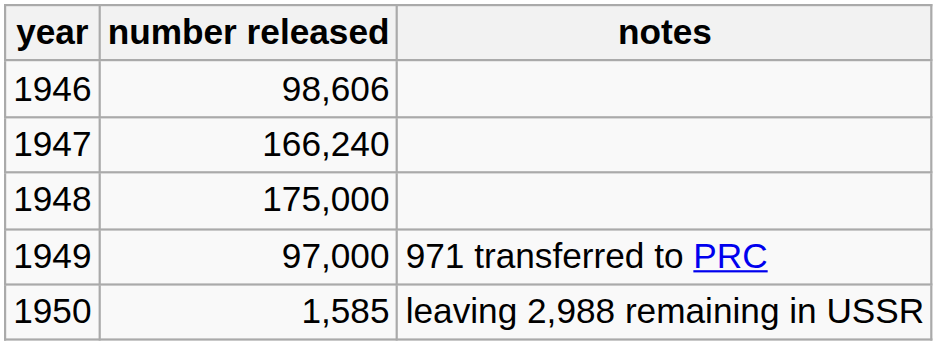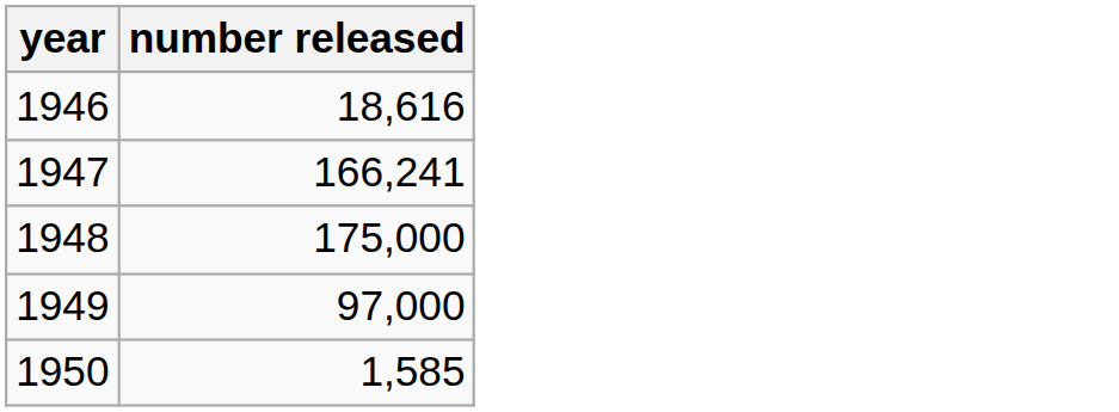 <table class="wikitable">
 <tr>
 <th>year</th>
 <th>number released</th>
-<th>notes</th>
 </tr>
 <tr>
 <td>1946</td>
-<td align=right>98,606</td>
-<td></td>
+<td align=right>18,616</td>
 </tr>
 <tr>
 <td>1947</td>
-<td align=right>166,240</td>
-<td></td>
+<td align=right>166,241</td>
 </tr>
 <tr>
 <td>1948</td>
 <td align=right>175,000</td>
-<td></td>
 </tr>
 <tr>
 <td>1949</td>
 <td align=right>97,000</td>
-<td>971 transferred to <a href='#'>PRC</a></td>
 </tr>
 <tr>
 <td>1950</td>
 <td align=right>1,585</td>
-<td>leaving 2,988 remaining in USSR</td>
 </tr>
 </table>
